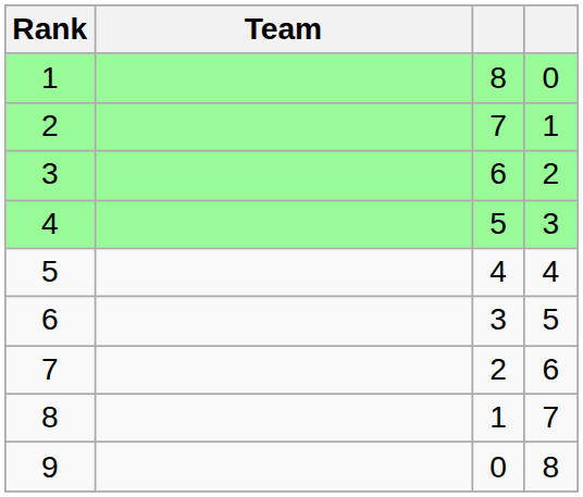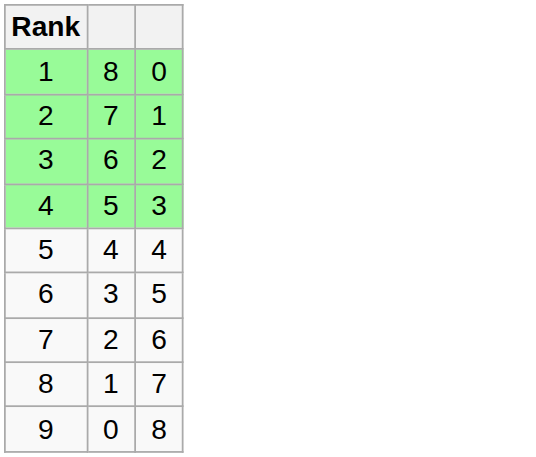 <table class="wikitable" style="text-align:center">
 <tr>
 <th>Rank</th>
-<th style="width:190px;">Team</th>
 <th width=20px></th>
 <th width=20px></th>
 </tr>
 <tr bgcolor=98fb98>
 <td>1</td>
-<td align="left"></td>
 <td>8</td>
 <td>0</td>
 </tr>
 <tr bgcolor=98fb98>
 <td>2</td>
-<td align="left"></td>
 <td>7</td>
 <td>1</td>
 </tr>
 <tr bgcolor=98fb98>
 <td>3</td>
-<td align="left"></td>
 <td>6</td>
 <td>2</td>
 </tr>
 <tr bgcolor=98fb98>
 <td>4</td>
-<td align="left"></td>
 <td>5</td>
 <td>3</td>
 </tr>
 <tr bgcolor=>
 <td>5</td>
-<td align="left"></td>
 <td>4</td>
 <td>4</td>
 </tr>
 <tr>
 <td>6</td>
-<td align="left"><strong></strong></td>
 <td>3</td>
 <td>5</td>
 </tr>
 <tr>
 <td>7</td>
-<td align="left"></td>
 <td>2</td>
 <td>6</td>
 </tr>
 <tr>
 <td>8</td>
-<td align="left"></td>
 <td>1</td>
 <td>7</td>
 </tr>
 <tr>
 <td>9</td>
-<td align="left"></td>
 <td>0</td>
 <td>8</td>
 </tr>
 </table>
